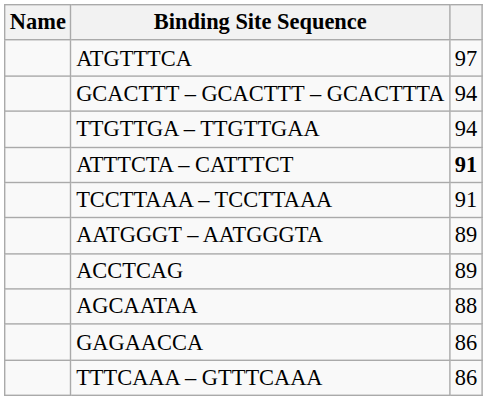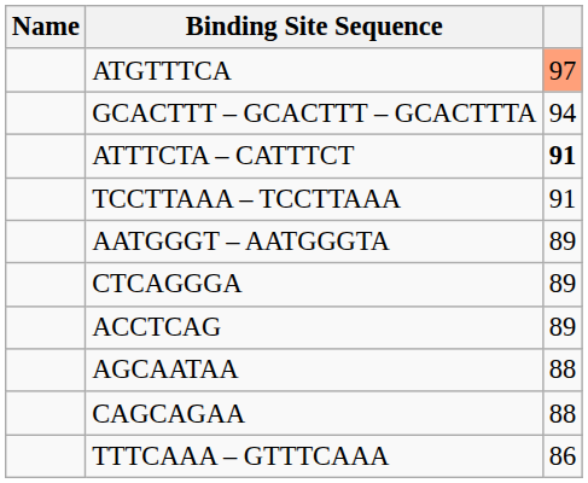 <table class="wikitable">
 <tr>
 <th>Name</th>
 <th>Binding Site Sequence</th>
 <th></th>
 </tr>
 <tr>
 <td></td>
 <td>ATGTTTCA</td>
-<td>97</td>
+<td style="background: lightsalmon;">97</td>
 </tr>
 <tr>
 <td></td>
 <td>GCACTTT – GCACTTT –  GCACTTTA</td>
-<td>94</td>
-</tr>
-<tr>
-<td></td>
-<td>TTGTTGA – TTGTTGAA</td>
 <td>94</td>
 </tr>
 <tr>
 <td></td>
 <td>ATTTCTA – CATTTCT</td>
 <td><strong>91</strong></td>
 </tr>
 <tr>
 <td></td>
 <td>TCCTTAAA – TCCTTAAA</td>
 <td>91</td>
 </tr>
 <tr>
 <td></td>
 <td>AATGGGT – AATGGGTA</td>
 <td>89</td>
 </tr>
 <tr>
 <td></td>
+<td>CTCAGGGA</td>
+<td>89</td>
+</tr>
+<tr>
+<td></td>
 <td>ACCTCAG</td>
 <td>89</td>
 </tr>
 <tr>
 <td></td>
 <td>AGCAATAA</td>
 <td>88</td>
 </tr>
 <tr>
 <td></td>
-<td>GAGAACCA</td>
-<td>86</td>
+<td>CAGCAGAA</td>
+<td>88</td>
 </tr>
 <tr>
 <td></td>
 <td>TTTCAAA – GTTTCAAA</td>
 <td>86</td>
 </tr>
 </table>
